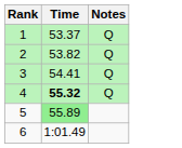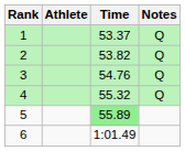 <table class="wikitable sortable" style="text-align:center">
 <tr>
 <th>Rank</th>
+<th>Athlete</th>
 <th>Time</th>
 <th>Notes</th>
 </tr>
 <tr bgcolor=#bbf3bb>
 <td>1</td>
+<td align=left></td>
 <td>53.37</td>
 <td>Q</td>
 </tr>
 <tr bgcolor=#bbf3bb>
 <td>2</td>
+<td align=left></td>
 <td>53.82</td>
 <td>Q</td>
 </tr>
 <tr bgcolor=#bbf3bb>
 <td>3</td>
-<td>54.41</td>
+<td align=left></td>
+<td>54.76</td>
 <td>Q</td>
 </tr>
 <tr bgcolor=#bbf3bb>
 <td>4</td>
-<td><strong>55.32</strong></td>
+<td align=left></td>
+<td>55.32</td>
 <td>Q</td>
 </tr>
 <tr>
 <td>5</td>
+<td align=left></td>
 <td style="background: lightgreen;">55.89</td>
 <td></td>
 </tr>
 <tr>
 <td>6</td>
+<td align=left></td>
 <td>1:01.49</td>
 <td></td>
 </tr>
 </table>
